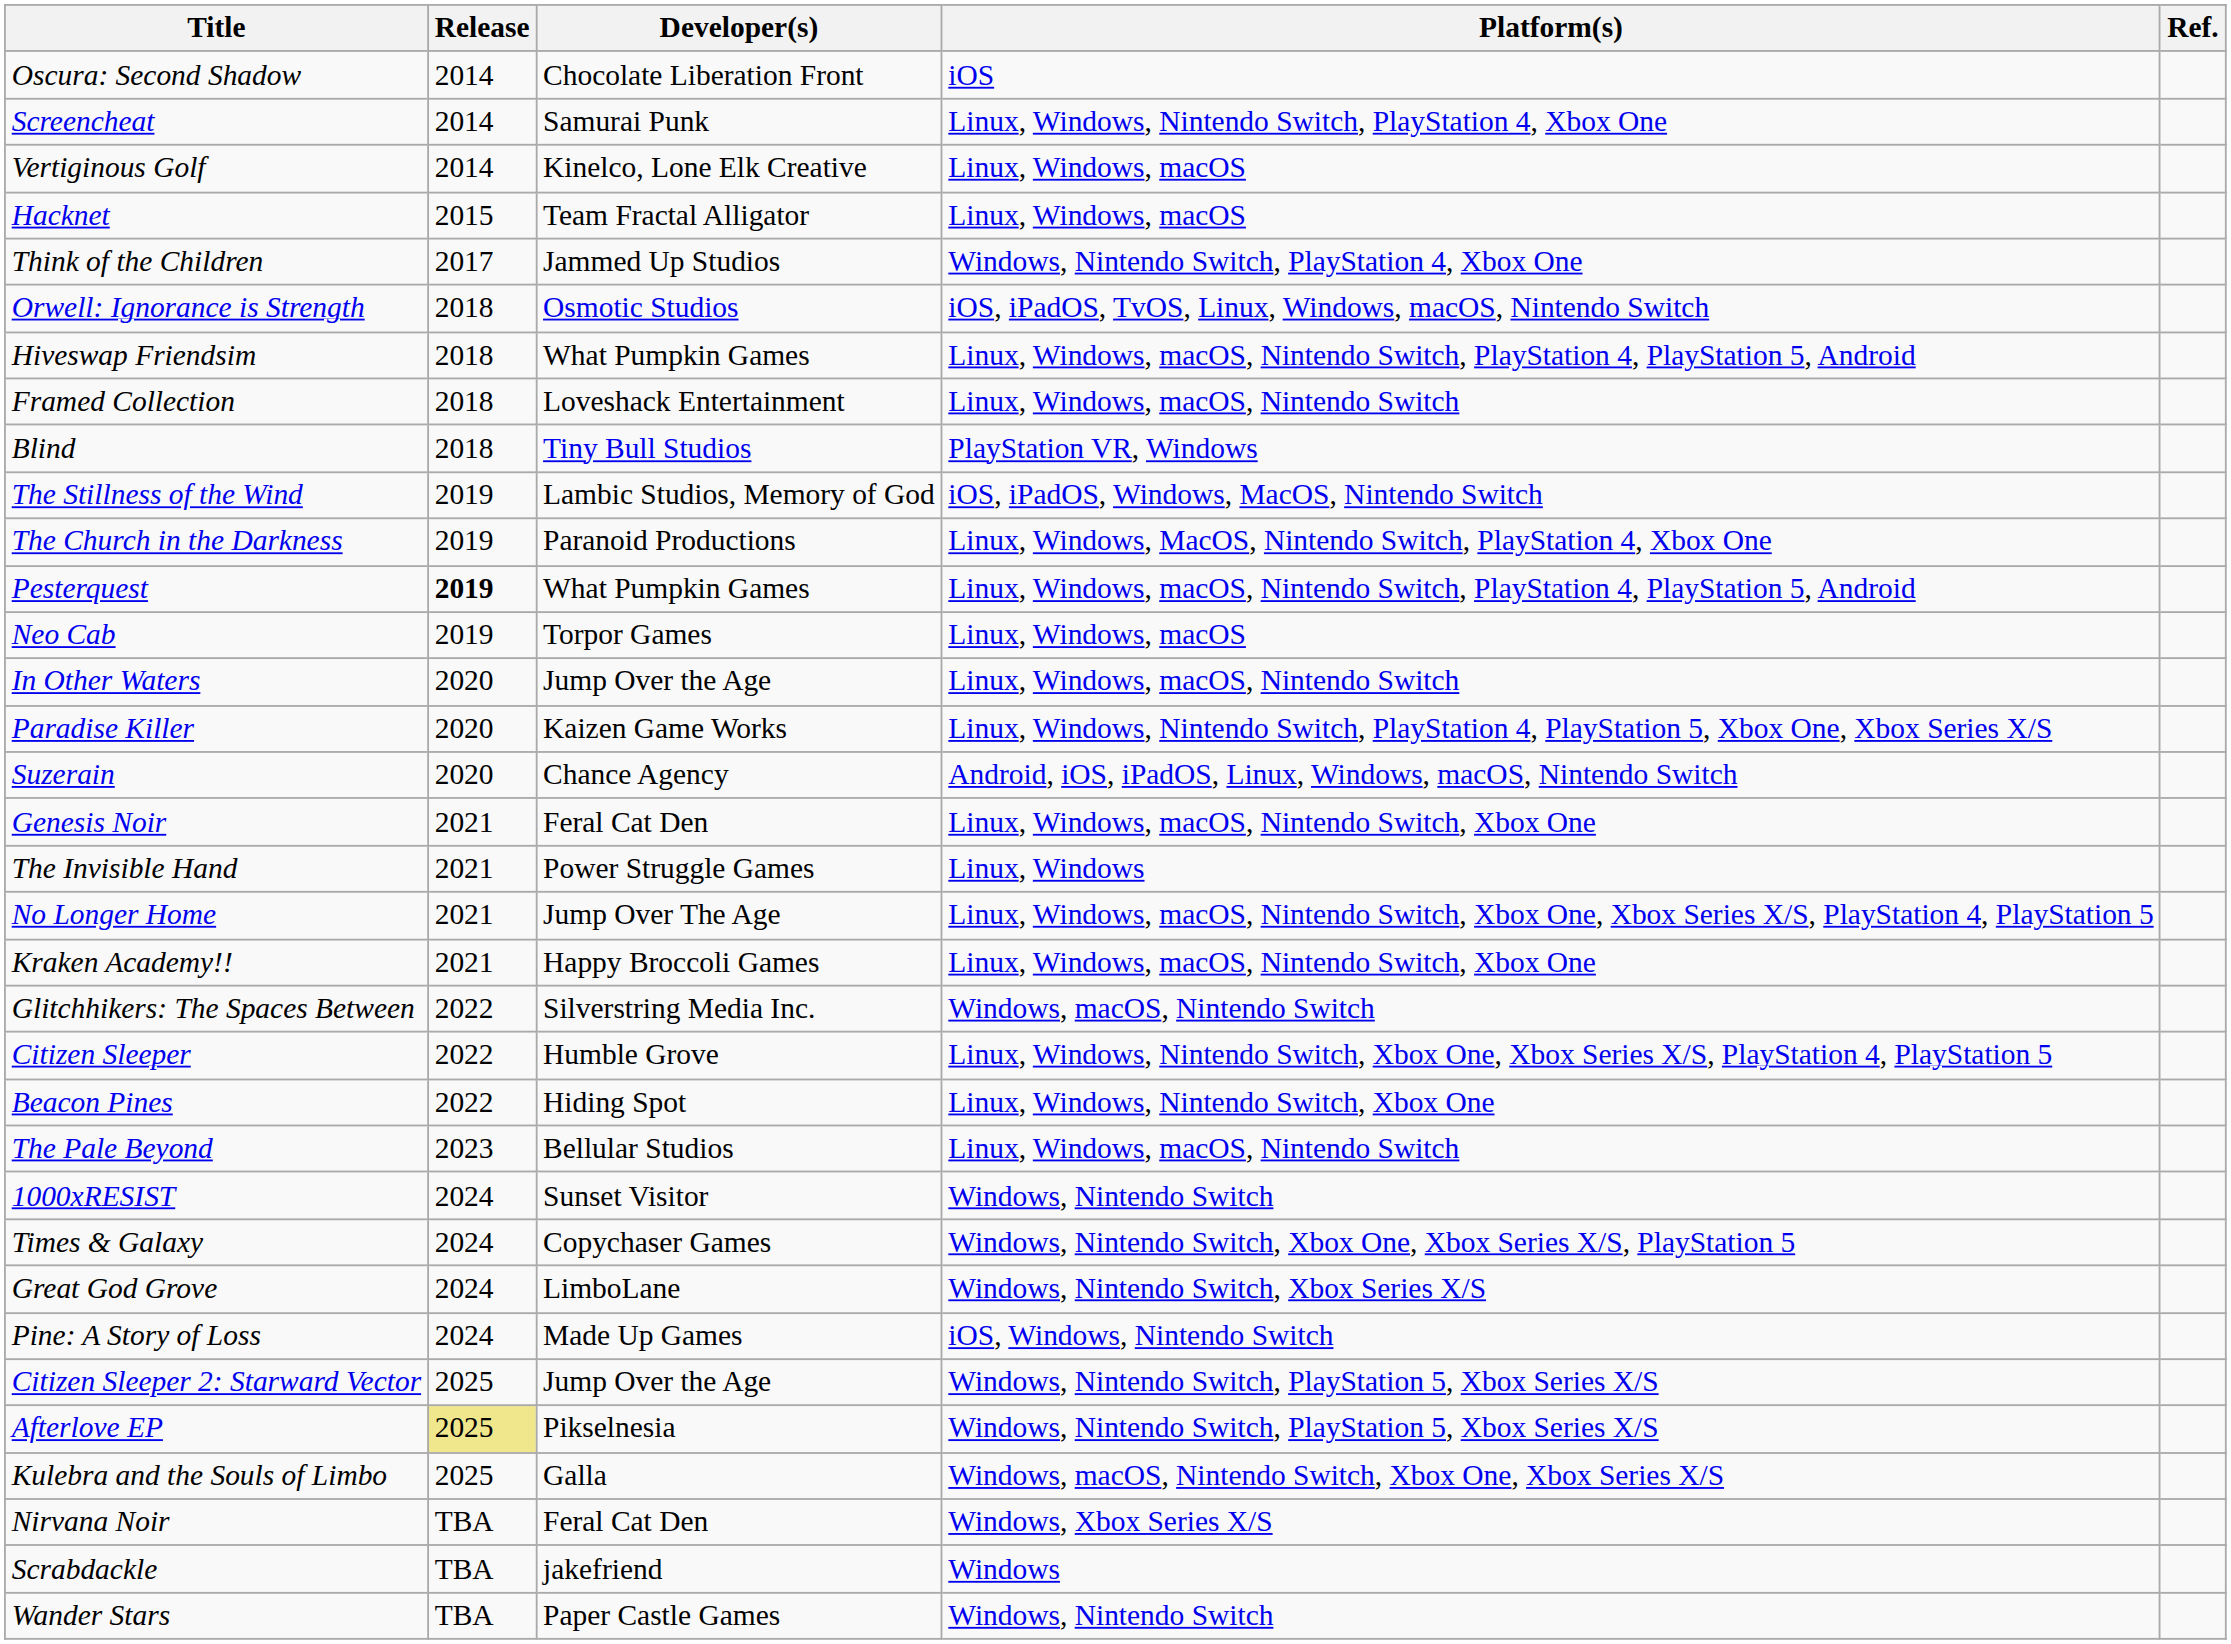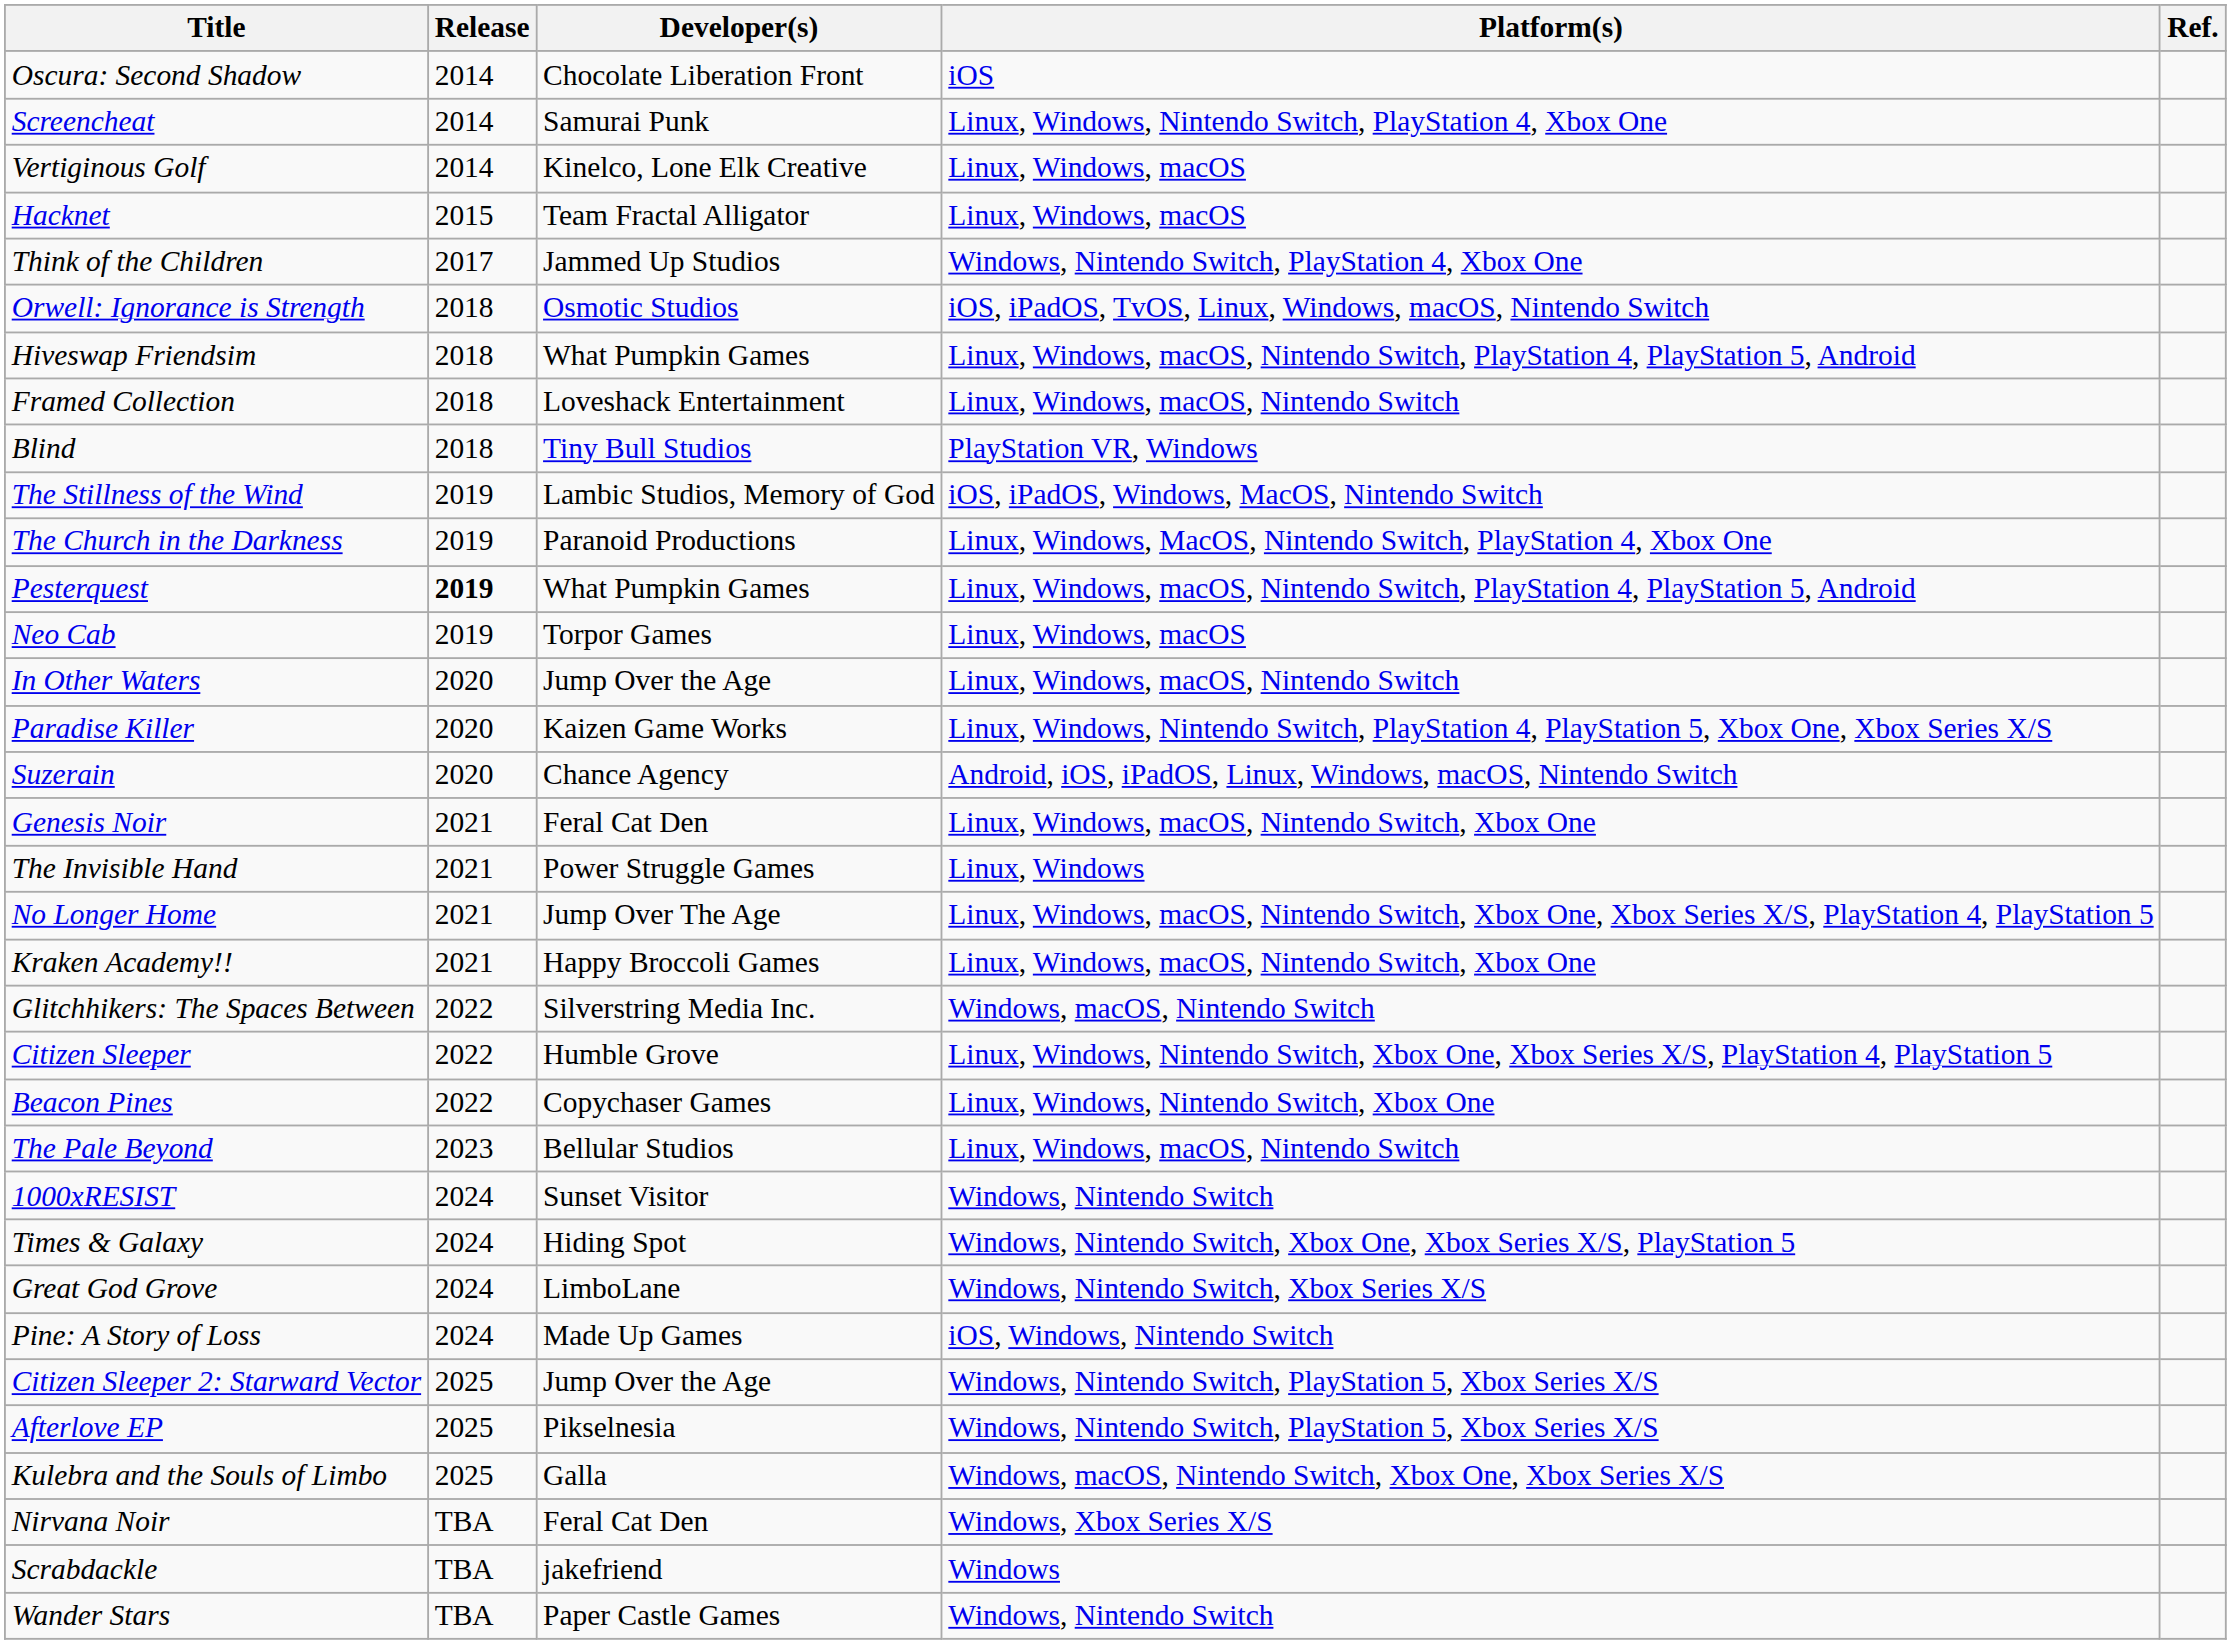 <table class="wikitable">
 <tr>
 <th>Title</th>
 <th>Release</th>
 <th>Developer(s)</th>
 <th>Platform(s)</th>
 <th>Ref.</th>
 </tr>
 <tr>
 <td><em>Oscura: Second Shadow</em></td>
 <td>2014</td>
 <td>Chocolate Liberation Front</td>
 <td><a href='#'>iOS</a></td>
 <td></td>
 </tr>
 <tr>
 <td><em><a href='#'>Screencheat</a></em></td>
 <td>2014</td>
 <td>Samurai Punk</td>
 <td><a href='#'>Linux</a>, <a href='#'>Windows</a>, <a href='#'>Nintendo Switch</a>, <a href='#'>PlayStation 4</a>, <a href='#'>Xbox One</a></td>
 <td></td>
 </tr>
 <tr>
 <td><em>Vertiginous Golf</em></td>
 <td>2014</td>
 <td>Kinelco, Lone Elk Creative</td>
 <td><a href='#'>Linux</a>, <a href='#'>Windows</a>, <a href='#'>macOS</a></td>
 <td></td>
 </tr>
 <tr>
 <td><em><a href='#'>Hacknet</a></em></td>
 <td>2015</td>
 <td>Team Fractal Alligator</td>
 <td><a href='#'>Linux</a>, <a href='#'>Windows</a>, <a href='#'>macOS</a></td>
 <td></td>
 </tr>
 <tr>
 <td><em>Think of the Children</em></td>
 <td>2017</td>
 <td>Jammed Up Studios</td>
 <td><a href='#'>Windows</a>, <a href='#'>Nintendo Switch</a>, <a href='#'>PlayStation 4</a>, <a href='#'>Xbox One</a></td>
 <td></td>
 </tr>
 <tr>
 <td><em><a href='#'>Orwell: Ignorance is Strength</a></em></td>
 <td>2018</td>
 <td><a href='#'>Osmotic Studios</a></td>
 <td><a href='#'>iOS</a>, <a href='#'>iPadOS</a>, <a href='#'>TvOS</a>, <a href='#'>Linux</a>, <a href='#'>Windows</a>, <a href='#'>macOS</a>, <a href='#'>Nintendo Switch</a></td>
 <td></td>
 </tr>
 <tr>
 <td><em>Hiveswap Friendsim</em></td>
 <td>2018</td>
 <td>What Pumpkin Games</td>
 <td><a href='#'>Linux</a>, <a href='#'>Windows</a>, <a href='#'>macOS</a>, <a href='#'>Nintendo Switch</a>, <a href='#'>PlayStation 4</a>, <a href='#'>PlayStation 5</a>, <a href='#'>Android</a></td>
 <td></td>
 </tr>
 <tr>
 <td><em>Framed Collection</em></td>
 <td>2018</td>
 <td>Loveshack Entertainment</td>
 <td><a href='#'>Linux</a>, <a href='#'>Windows</a>, <a href='#'>macOS</a>, <a href='#'>Nintendo Switch</a></td>
 <td></td>
 </tr>
 <tr>
 <td><em>Blind</em></td>
 <td>2018</td>
 <td><a href='#'>Tiny Bull Studios</a></td>
 <td><a href='#'>PlayStation VR</a>, <a href='#'>Windows</a></td>
 <td></td>
 </tr>
 <tr>
 <td><em><a href='#'>The Stillness of the Wind</a></em></td>
 <td>2019</td>
 <td>Lambic Studios, Memory of God</td>
 <td><a href='#'>iOS</a>, <a href='#'>iPadOS</a>, <a href='#'>Windows</a>, <a href='#'>MacOS</a>, <a href='#'>Nintendo Switch</a></td>
 <td></td>
 </tr>
 <tr>
 <td><em><a href='#'>The Church in the Darkness</a></em></td>
 <td>2019</td>
 <td>Paranoid Productions</td>
 <td><a href='#'>Linux</a>, <a href='#'>Windows</a>, <a href='#'>MacOS</a>, <a href='#'>Nintendo Switch</a>, <a href='#'>PlayStation 4</a>, <a href='#'>Xbox One</a></td>
 <td></td>
 </tr>
 <tr>
 <td><em><a href='#'>Pesterquest</a></em></td>
 <td><strong>2019</strong></td>
 <td>What Pumpkin Games</td>
 <td><a href='#'>Linux</a>, <a href='#'>Windows</a>, <a href='#'>macOS</a>, <a href='#'>Nintendo Switch</a>, <a href='#'>PlayStation 4</a>, <a href='#'>PlayStation 5</a>, <a href='#'>Android</a></td>
 <td></td>
 </tr>
 <tr>
 <td><em><a href='#'>Neo Cab</a></em></td>
 <td>2019</td>
 <td>Torpor Games</td>
 <td><a href='#'>Linux</a>, <a href='#'>Windows</a>, <a href='#'>macOS</a></td>
 <td></td>
 </tr>
 <tr>
 <td><em><a href='#'>In Other Waters</a></em></td>
 <td>2020</td>
 <td>Jump Over the Age</td>
 <td><a href='#'>Linux</a>, <a href='#'>Windows</a>, <a href='#'>macOS</a>, <a href='#'>Nintendo Switch</a></td>
 <td></td>
 </tr>
 <tr>
 <td><em><a href='#'>Paradise Killer</a></em></td>
 <td>2020</td>
 <td>Kaizen Game Works</td>
 <td><a href='#'>Linux</a>, <a href='#'>Windows</a>, <a href='#'>Nintendo Switch</a>, <a href='#'>PlayStation 4</a>, <a href='#'>PlayStation 5</a>, <a href='#'>Xbox One</a>, <a href='#'>Xbox Series X/S</a></td>
 <td></td>
 </tr>
 <tr>
 <td><a href='#'><em>Suzerain</em></a></td>
 <td>2020</td>
 <td>Chance Agency</td>
 <td><a href='#'>Android</a>, <a href='#'>iOS</a>, <a href='#'>iPadOS</a>, <a href='#'>Linux</a>, <a href='#'>Windows</a>, <a href='#'>macOS</a>, <a href='#'>Nintendo Switch</a></td>
 <td></td>
 </tr>
 <tr>
 <td><em><a href='#'>Genesis Noir</a></em></td>
 <td>2021</td>
 <td>Feral Cat Den</td>
 <td><a href='#'>Linux</a>, <a href='#'>Windows</a>, <a href='#'>macOS</a>, <a href='#'>Nintendo Switch</a>, <a href='#'>Xbox One</a></td>
 <td></td>
 </tr>
 <tr>
 <td><em>The Invisible Hand</em></td>
 <td>2021</td>
 <td>Power Struggle Games</td>
 <td><a href='#'>Linux</a>, <a href='#'>Windows</a></td>
 <td></td>
 </tr>
 <tr>
 <td><em><a href='#'>No Longer Home</a></em></td>
 <td>2021</td>
 <td>Jump Over The Age</td>
 <td><a href='#'>Linux</a>, <a href='#'>Windows</a>, <a href='#'>macOS</a>, <a href='#'>Nintendo Switch</a>, <a href='#'>Xbox One</a>, <a href='#'>Xbox Series X/S</a>, <a href='#'>PlayStation 4</a>, <a href='#'>PlayStation 5</a></td>
 <td></td>
 </tr>
 <tr>
 <td><em>Kraken Academy!!</em></td>
 <td>2021</td>
 <td>Happy Broccoli Games</td>
 <td><a href='#'>Linux</a>, <a href='#'>Windows</a>, <a href='#'>macOS</a>, <a href='#'>Nintendo Switch</a>, <a href='#'>Xbox One</a></td>
 <td></td>
 </tr>
 <tr>
 <td><em>Glitchhikers: The Spaces Between</em></td>
 <td>2022</td>
 <td>Silverstring Media Inc.</td>
 <td><a href='#'>Windows</a>, <a href='#'>macOS</a>,  <a href='#'>Nintendo Switch</a></td>
 <td></td>
 </tr>
 <tr>
 <td><em><a href='#'>Citizen Sleeper</a></em></td>
 <td>2022</td>
 <td>Humble Grove</td>
 <td><a href='#'>Linux</a>, <a href='#'>Windows</a>, <a href='#'>Nintendo Switch</a>, <a href='#'>Xbox One</a>, <a href='#'>Xbox Series X/S</a>, <a href='#'>PlayStation 4</a>, <a href='#'>PlayStation 5</a></td>
 <td></td>
 </tr>
 <tr>
 <td><em><a href='#'>Beacon Pines</a></em></td>
 <td>2022</td>
-<td>Hiding Spot</td>
+<td>Copychaser Games</td>
 <td><a href='#'>Linux</a>, <a href='#'>Windows</a>, <a href='#'>Nintendo Switch</a>, <a href='#'>Xbox One</a></td>
 <td></td>
 </tr>
 <tr>
 <td><em><a href='#'>The Pale Beyond</a></em></td>
 <td>2023</td>
 <td>Bellular Studios</td>
 <td><a href='#'>Linux</a>, <a href='#'>Windows</a>, <a href='#'>macOS</a>, <a href='#'>Nintendo Switch</a></td>
 <td></td>
 </tr>
 <tr>
 <td><em><a href='#'>1000xRESIST</a></em></td>
 <td>2024</td>
 <td>Sunset Visitor</td>
 <td><a href='#'>Windows</a>, <a href='#'>Nintendo Switch</a></td>
 <td></td>
 </tr>
 <tr>
 <td><em>Times & Galaxy</em></td>
 <td>2024</td>
-<td>Copychaser Games</td>
+<td>Hiding Spot</td>
 <td><a href='#'>Windows</a>, <a href='#'>Nintendo Switch</a>, <a href='#'>Xbox One</a>, <a href='#'>Xbox Series X/S</a>, <a href='#'>PlayStation 5</a></td>
 <td></td>
 </tr>
 <tr>
 <td><em>Great God Grove</em></td>
 <td>2024</td>
 <td>LimboLane</td>
 <td><a href='#'>Windows</a>, <a href='#'>Nintendo Switch</a>, <a href='#'>Xbox Series X/S</a></td>
 <td></td>
 </tr>
 <tr>
 <td><em>Pine: A Story of Loss</em></td>
 <td>2024</td>
 <td>Made Up Games</td>
 <td><a href='#'>iOS</a>, <a href='#'>Windows</a>, <a href='#'>Nintendo Switch</a></td>
 <td></td>
 </tr>
 <tr>
 <td><em><a href='#'>Citizen Sleeper 2: Starward Vector</a></em></td>
 <td>2025</td>
 <td>Jump Over the Age</td>
 <td><a href='#'>Windows</a>, <a href='#'>Nintendo Switch</a>, <a href='#'>PlayStation 5</a>, <a href='#'>Xbox Series X/S</a></td>
 <td></td>
 </tr>
 <tr>
 <td><em><a href='#'>Afterlove EP</a></em></td>
-<td style="background: khaki;">2025</td>
+<td>2025</td>
 <td>Pikselnesia</td>
 <td><a href='#'>Windows</a>, <a href='#'>Nintendo Switch</a>, <a href='#'>PlayStation 5</a>, <a href='#'>Xbox Series X/S</a></td>
 <td></td>
 </tr>
 <tr>
 <td><em>Kulebra and the Souls of Limbo</em></td>
 <td>2025</td>
 <td>Galla</td>
 <td><a href='#'>Windows</a>, <a href='#'>macOS</a>, <a href='#'>Nintendo Switch</a>, <a href='#'>Xbox One</a>, <a href='#'>Xbox Series X/S</a></td>
 <td></td>
 </tr>
 <tr>
 <td><em>Nirvana Noir</em></td>
 <td>TBA</td>
 <td>Feral Cat Den</td>
 <td><a href='#'>Windows</a>, <a href='#'>Xbox Series X/S</a></td>
 <td></td>
 </tr>
 <tr>
 <td><em>Scrabdackle</em></td>
 <td>TBA</td>
 <td>jakefriend</td>
 <td><a href='#'>Windows</a></td>
 <td></td>
 </tr>
 <tr>
 <td><em>Wander Stars</em></td>
 <td>TBA</td>
 <td>Paper Castle Games</td>
 <td><a href='#'>Windows</a>, <a href='#'>Nintendo Switch</a></td>
 <td></td>
 </tr>
 </table>
